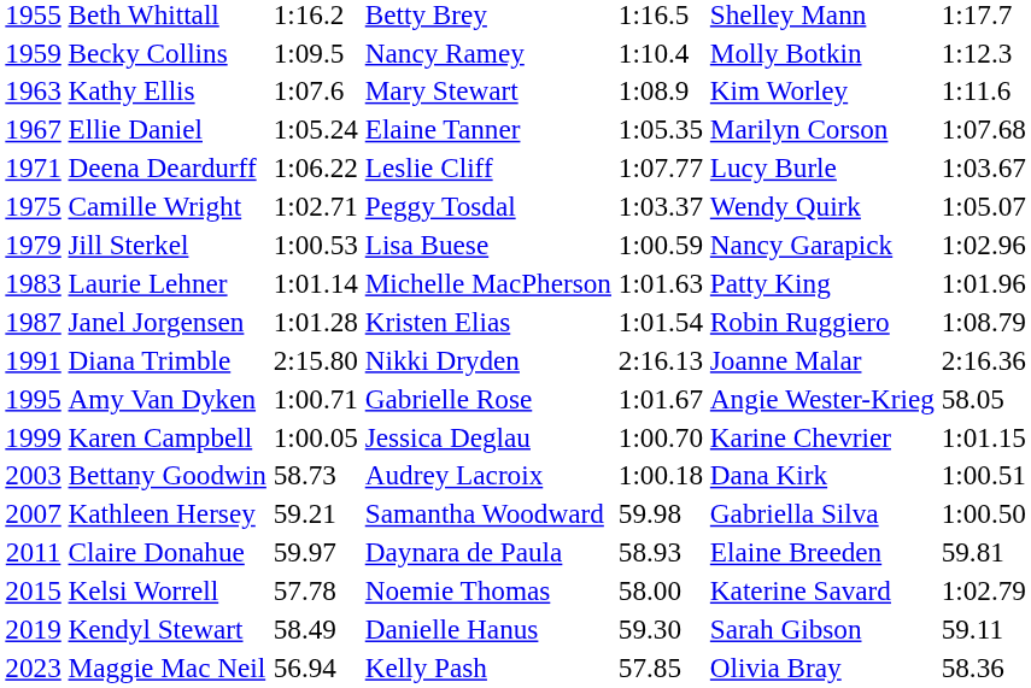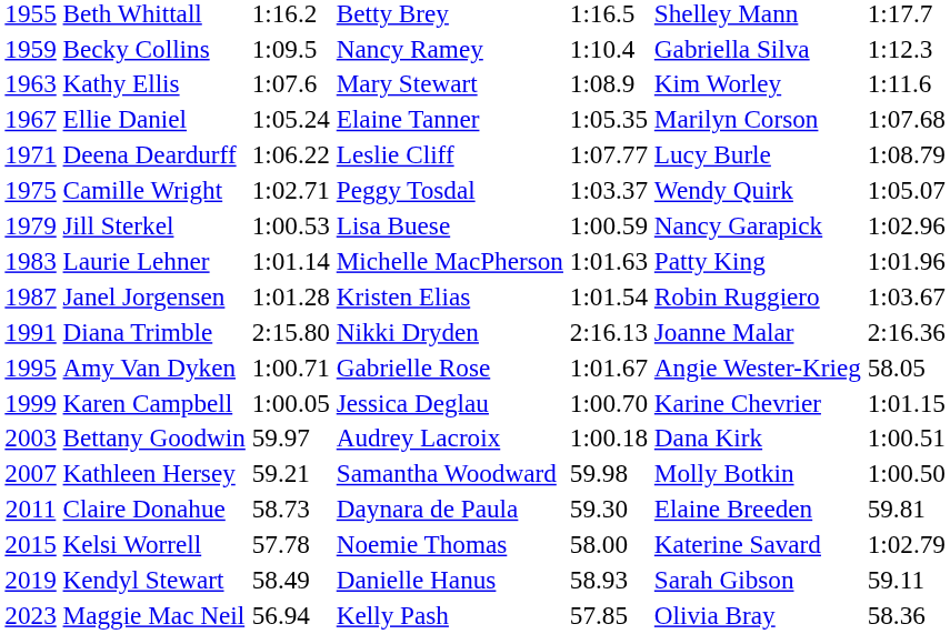 <table>
 <tr>
 <td align=center><a href='#'>1955</a></td>
 <td> <a href='#'>Beth Whittall </a></td>
 <td>1:16.2</td>
 <td> <a href='#'>Betty Brey</a></td>
 <td>1:16.5</td>
 <td> <a href='#'>Shelley Mann</a></td>
 <td>1:17.7</td>
 </tr>
 <tr>
 <td align=center><a href='#'>1959</a></td>
 <td> <a href='#'>Becky Collins</a></td>
 <td>1:09.5</td>
 <td> <a href='#'>Nancy Ramey</a></td>
 <td>1:10.4</td>
-<td> <a href='#'>Molly Botkin</a></td>
+<td> <a href='#'>Gabriella Silva</a></td>
 <td>1:12.3</td>
 </tr>
 <tr>
 <td align=center><a href='#'>1963</a></td>
 <td> <a href='#'>Kathy Ellis</a></td>
 <td>1:07.6</td>
 <td> <a href='#'>Mary Stewart</a></td>
 <td>1:08.9</td>
 <td> <a href='#'>Kim Worley</a></td>
 <td>1:11.6</td>
 </tr>
 <tr>
 <td align=center><a href='#'>1967</a></td>
 <td> <a href='#'>Ellie Daniel</a></td>
 <td>1:05.24</td>
 <td> <a href='#'>Elaine Tanner</a></td>
 <td>1:05.35</td>
 <td> <a href='#'>Marilyn Corson</a></td>
 <td>1:07.68</td>
 </tr>
 <tr>
 <td align=center><a href='#'>1971</a></td>
 <td> <a href='#'>Deena Deardurff</a></td>
 <td>1:06.22</td>
 <td> <a href='#'>Leslie Cliff</a></td>
 <td>1:07.77</td>
 <td> <a href='#'>Lucy Burle</a></td>
-<td>1:03.67</td>
+<td>1:08.79</td>
 </tr>
 <tr>
 <td align=center><a href='#'>1975</a></td>
 <td> <a href='#'>Camille Wright</a></td>
 <td>1:02.71</td>
 <td> <a href='#'>Peggy Tosdal</a></td>
 <td>1:03.37</td>
 <td> <a href='#'>Wendy Quirk</a></td>
 <td>1:05.07</td>
 </tr>
 <tr>
 <td align=center><a href='#'>1979</a></td>
 <td> <a href='#'>Jill Sterkel</a></td>
 <td>1:00.53</td>
 <td> <a href='#'>Lisa Buese</a></td>
 <td>1:00.59</td>
 <td> <a href='#'>Nancy Garapick</a></td>
 <td>1:02.96</td>
 </tr>
 <tr>
 <td align=center><a href='#'>1983</a></td>
 <td> <a href='#'>Laurie Lehner</a></td>
 <td>1:01.14</td>
 <td> <a href='#'>Michelle MacPherson</a></td>
 <td>1:01.63</td>
 <td> <a href='#'>Patty King</a></td>
 <td>1:01.96</td>
 </tr>
 <tr>
 <td align=center><a href='#'>1987</a></td>
 <td> <a href='#'>Janel Jorgensen</a></td>
 <td>1:01.28</td>
 <td> <a href='#'>Kristen Elias</a></td>
 <td>1:01.54</td>
 <td> <a href='#'>Robin Ruggiero</a></td>
-<td>1:08.79</td>
+<td>1:03.67</td>
 </tr>
 <tr>
 <td align=center><a href='#'>1991</a></td>
 <td> <a href='#'>Diana Trimble</a></td>
 <td>2:15.80</td>
 <td> <a href='#'>Nikki Dryden</a></td>
 <td>2:16.13</td>
 <td> <a href='#'>Joanne Malar</a></td>
 <td>2:16.36</td>
 </tr>
 <tr>
 <td align=center><a href='#'>1995</a></td>
 <td> <a href='#'>Amy Van Dyken</a></td>
 <td>1:00.71</td>
 <td> <a href='#'>Gabrielle Rose</a></td>
 <td>1:01.67</td>
 <td> <a href='#'>Angie Wester-Krieg</a></td>
 <td>58.05</td>
 </tr>
 <tr>
 <td align=center><a href='#'>1999</a></td>
 <td> <a href='#'>Karen Campbell</a></td>
 <td>1:00.05</td>
 <td> <a href='#'>Jessica Deglau</a></td>
 <td>1:00.70</td>
 <td> <a href='#'>Karine Chevrier</a></td>
 <td>1:01.15</td>
 </tr>
 <tr>
 <td align=center><a href='#'>2003</a></td>
 <td> <a href='#'>Bettany Goodwin</a></td>
-<td>58.73</td>
+<td>59.97</td>
 <td> <a href='#'>Audrey Lacroix</a></td>
 <td>1:00.18</td>
 <td> <a href='#'>Dana Kirk</a></td>
 <td>1:00.51</td>
 </tr>
 <tr>
 <td align=center><a href='#'>2007</a></td>
 <td> <a href='#'>Kathleen Hersey</a></td>
 <td>59.21</td>
 <td> <a href='#'>Samantha Woodward</a></td>
 <td>59.98</td>
-<td> <a href='#'>Gabriella Silva</a></td>
+<td> <a href='#'>Molly Botkin</a></td>
 <td>1:00.50</td>
 </tr>
 <tr>
 <td align=center><a href='#'>2011</a></td>
 <td> <a href='#'>Claire Donahue</a></td>
-<td>59.97</td>
+<td>58.73</td>
 <td> <a href='#'>Daynara de Paula</a></td>
-<td>58.93</td>
+<td>59.30</td>
 <td> <a href='#'>Elaine Breeden</a></td>
 <td>59.81</td>
 </tr>
 <tr>
 <td align=center><a href='#'>2015</a></td>
 <td> <a href='#'>Kelsi Worrell</a></td>
 <td>57.78</td>
 <td> <a href='#'>Noemie Thomas</a></td>
 <td>58.00</td>
 <td> <a href='#'>Katerine Savard</a></td>
 <td>1:02.79</td>
 </tr>
 <tr>
 <td align=center><a href='#'>2019</a></td>
 <td> <a href='#'>Kendyl Stewart</a></td>
 <td>58.49</td>
 <td> <a href='#'>Danielle Hanus</a></td>
-<td>59.30</td>
+<td>58.93</td>
 <td> <a href='#'>Sarah Gibson</a></td>
 <td>59.11</td>
 </tr>
 <tr>
 <td align=center><a href='#'>2023</a></td>
 <td> <a href='#'>Maggie Mac Neil</a></td>
 <td>56.94</td>
 <td> <a href='#'>Kelly Pash</a></td>
 <td>57.85</td>
 <td> <a href='#'>Olivia Bray</a></td>
 <td>58.36</td>
 </tr>
 </table>
